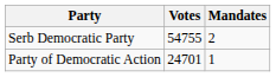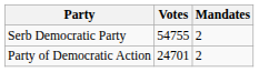 <table class="wikitable" style ="text-align: left">
 <tr>
 <th>Party</th>
 <th>Votes</th>
 <th>Mandates</th>
 </tr>
 <tr>
 <td>Serb Democratic Party</td>
 <td>54755</td>
 <td>2</td>
 </tr>
 <tr>
 <td>Party of Democratic Action</td>
 <td>24701</td>
-<td>1</td>
+<td>2</td>
 </tr>
 </table>
